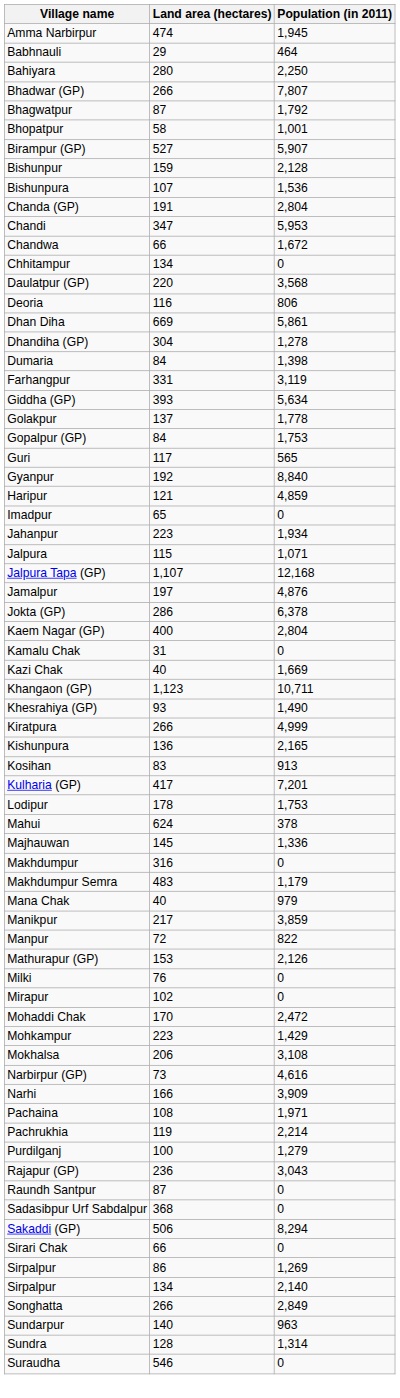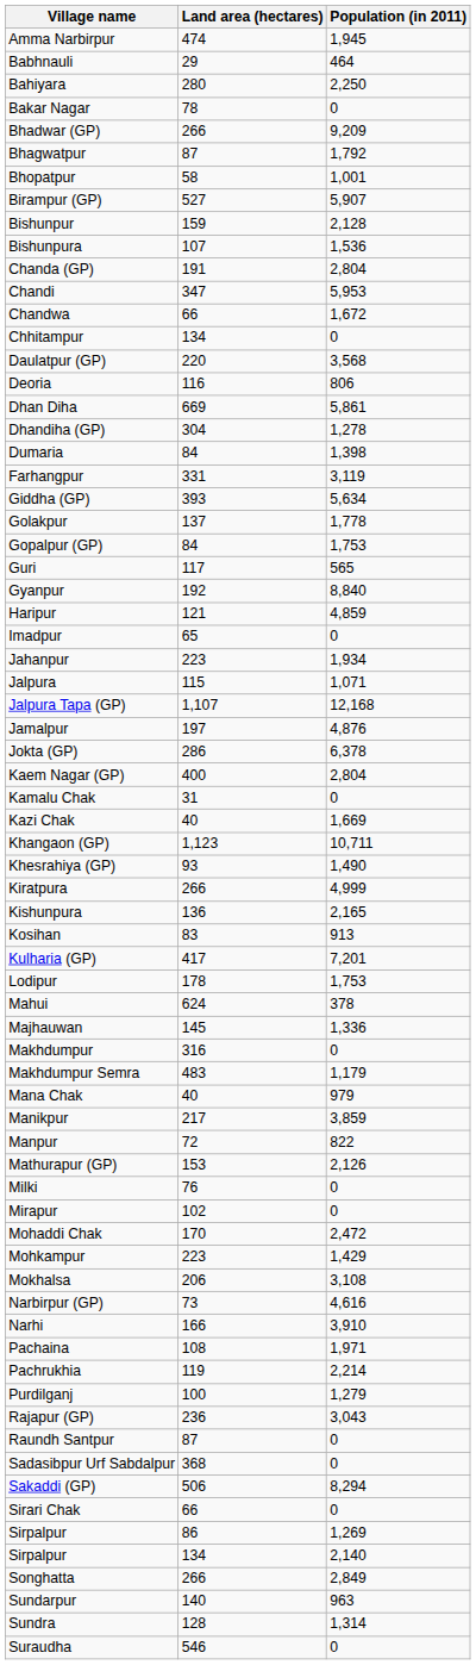 <table class="wikitable sortable">
 <tr>
 <th>Village name</th>
 <th>Land area (hectares)</th>
 <th>Population (in 2011)</th>
 </tr>
 <tr>
 <td>Amma Narbirpur</td>
 <td>474</td>
 <td>1,945</td>
 </tr>
 <tr>
 <td>Babhnauli</td>
 <td>29</td>
 <td>464</td>
 </tr>
 <tr>
 <td>Bahiyara</td>
 <td>280</td>
 <td>2,250</td>
 </tr>
 <tr>
+<td>Bakar Nagar</td>
+<td>78</td>
+<td>0</td>
+</tr>
+<tr>
 <td>Bhadwar (GP)</td>
 <td>266</td>
-<td>7,807</td>
+<td>9,209</td>
 </tr>
 <tr>
 <td>Bhagwatpur</td>
 <td>87</td>
 <td>1,792</td>
 </tr>
 <tr>
 <td>Bhopatpur</td>
 <td>58</td>
 <td>1,001</td>
 </tr>
 <tr>
 <td>Birampur (GP)</td>
 <td>527</td>
 <td>5,907</td>
 </tr>
 <tr>
 <td>Bishunpur</td>
 <td>159</td>
 <td>2,128</td>
 </tr>
 <tr>
 <td>Bishunpura</td>
 <td>107</td>
 <td>1,536</td>
 </tr>
 <tr>
 <td>Chanda (GP)</td>
 <td>191</td>
 <td>2,804</td>
 </tr>
 <tr>
 <td>Chandi</td>
 <td>347</td>
 <td>5,953</td>
 </tr>
 <tr>
 <td>Chandwa</td>
 <td>66</td>
 <td>1,672</td>
 </tr>
 <tr>
 <td>Chhitampur</td>
 <td>134</td>
 <td>0</td>
 </tr>
 <tr>
 <td>Daulatpur (GP)</td>
 <td>220</td>
 <td>3,568</td>
 </tr>
 <tr>
 <td>Deoria</td>
 <td>116</td>
 <td>806</td>
 </tr>
 <tr>
 <td>Dhan Diha</td>
 <td>669</td>
 <td>5,861</td>
 </tr>
 <tr>
 <td>Dhandiha (GP)</td>
 <td>304</td>
 <td>1,278</td>
 </tr>
 <tr>
 <td>Dumaria</td>
 <td>84</td>
 <td>1,398</td>
 </tr>
 <tr>
 <td>Farhangpur</td>
 <td>331</td>
 <td>3,119</td>
 </tr>
 <tr>
 <td>Giddha (GP)</td>
 <td>393</td>
 <td>5,634</td>
 </tr>
 <tr>
 <td>Golakpur</td>
 <td>137</td>
 <td>1,778</td>
 </tr>
 <tr>
 <td>Gopalpur (GP)</td>
 <td>84</td>
 <td>1,753</td>
 </tr>
 <tr>
 <td>Guri</td>
 <td>117</td>
 <td>565</td>
 </tr>
 <tr>
 <td>Gyanpur</td>
 <td>192</td>
 <td>8,840</td>
 </tr>
 <tr>
 <td>Haripur</td>
 <td>121</td>
 <td>4,859</td>
 </tr>
 <tr>
 <td>Imadpur</td>
 <td>65</td>
 <td>0</td>
 </tr>
 <tr>
 <td>Jahanpur</td>
 <td>223</td>
 <td>1,934</td>
 </tr>
 <tr>
 <td>Jalpura</td>
 <td>115</td>
 <td>1,071</td>
 </tr>
 <tr>
 <td><a href='#'>Jalpura Tapa</a> (GP)</td>
 <td>1,107</td>
 <td>12,168</td>
 </tr>
 <tr>
 <td>Jamalpur</td>
 <td>197</td>
 <td>4,876</td>
 </tr>
 <tr>
 <td>Jokta (GP)</td>
 <td>286</td>
 <td>6,378</td>
 </tr>
 <tr>
 <td>Kaem Nagar (GP)</td>
 <td>400</td>
 <td>2,804</td>
 </tr>
 <tr>
 <td>Kamalu Chak</td>
 <td>31</td>
 <td>0</td>
 </tr>
 <tr>
 <td>Kazi Chak</td>
 <td>40</td>
 <td>1,669</td>
 </tr>
 <tr>
 <td>Khangaon (GP)</td>
 <td>1,123</td>
 <td>10,711</td>
 </tr>
 <tr>
 <td>Khesrahiya (GP)</td>
 <td>93</td>
 <td>1,490</td>
 </tr>
 <tr>
 <td>Kiratpura</td>
 <td>266</td>
 <td>4,999</td>
 </tr>
 <tr>
 <td>Kishunpura</td>
 <td>136</td>
 <td>2,165</td>
 </tr>
 <tr>
 <td>Kosihan</td>
 <td>83</td>
 <td>913</td>
 </tr>
 <tr>
 <td><a href='#'>Kulharia</a> (GP)</td>
 <td>417</td>
 <td>7,201</td>
 </tr>
 <tr>
 <td>Lodipur</td>
 <td>178</td>
 <td>1,753</td>
 </tr>
 <tr>
 <td>Mahui</td>
 <td>624</td>
 <td>378</td>
 </tr>
 <tr>
 <td>Majhauwan</td>
 <td>145</td>
 <td>1,336</td>
 </tr>
 <tr>
 <td>Makhdumpur</td>
 <td>316</td>
 <td>0</td>
 </tr>
 <tr>
 <td>Makhdumpur Semra</td>
 <td>483</td>
 <td>1,179</td>
 </tr>
 <tr>
 <td>Mana Chak</td>
 <td>40</td>
 <td>979</td>
 </tr>
 <tr>
 <td>Manikpur</td>
 <td>217</td>
 <td>3,859</td>
 </tr>
 <tr>
 <td>Manpur</td>
 <td>72</td>
 <td>822</td>
 </tr>
 <tr>
 <td>Mathurapur (GP)</td>
 <td>153</td>
 <td>2,126</td>
 </tr>
 <tr>
 <td>Milki</td>
 <td>76</td>
 <td>0</td>
 </tr>
 <tr>
 <td>Mirapur</td>
 <td>102</td>
 <td>0</td>
 </tr>
 <tr>
 <td>Mohaddi Chak</td>
 <td>170</td>
 <td>2,472</td>
 </tr>
 <tr>
 <td>Mohkampur</td>
 <td>223</td>
 <td>1,429</td>
 </tr>
 <tr>
 <td>Mokhalsa</td>
 <td>206</td>
 <td>3,108</td>
 </tr>
 <tr>
 <td>Narbirpur (GP)</td>
 <td>73</td>
 <td>4,616</td>
 </tr>
 <tr>
 <td>Narhi</td>
 <td>166</td>
-<td>3,909</td>
+<td>3,910</td>
 </tr>
 <tr>
 <td>Pachaina</td>
 <td>108</td>
 <td>1,971</td>
 </tr>
 <tr>
 <td>Pachrukhia</td>
 <td>119</td>
 <td>2,214</td>
 </tr>
 <tr>
 <td>Purdilganj</td>
 <td>100</td>
 <td>1,279</td>
 </tr>
 <tr>
 <td>Rajapur (GP)</td>
 <td>236</td>
 <td>3,043</td>
 </tr>
 <tr>
 <td>Raundh Santpur</td>
 <td>87</td>
 <td>0</td>
 </tr>
 <tr>
 <td>Sadasibpur Urf Sabdalpur</td>
 <td>368</td>
 <td>0</td>
 </tr>
 <tr>
 <td><a href='#'>Sakaddi</a> (GP)</td>
 <td>506</td>
 <td>8,294</td>
 </tr>
 <tr>
 <td>Sirari Chak</td>
 <td>66</td>
 <td>0</td>
 </tr>
 <tr>
 <td>Sirpalpur</td>
 <td>86</td>
 <td>1,269</td>
 </tr>
 <tr>
 <td>Sirpalpur</td>
 <td>134</td>
 <td>2,140</td>
 </tr>
 <tr>
 <td>Songhatta</td>
 <td>266</td>
 <td>2,849</td>
 </tr>
 <tr>
 <td>Sundarpur</td>
 <td>140</td>
 <td>963</td>
 </tr>
 <tr>
 <td>Sundra</td>
 <td>128</td>
 <td>1,314</td>
 </tr>
 <tr>
 <td>Suraudha</td>
 <td>546</td>
 <td>0</td>
 </tr>
 </table>
